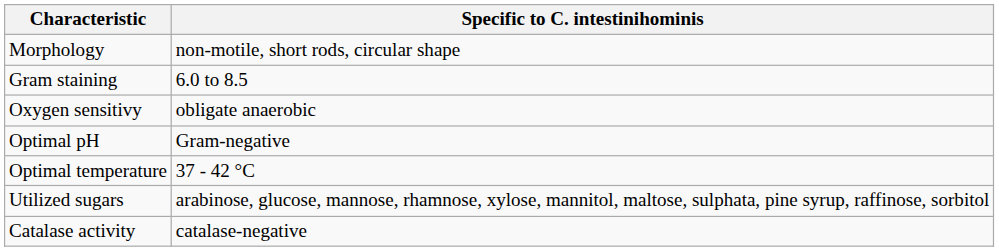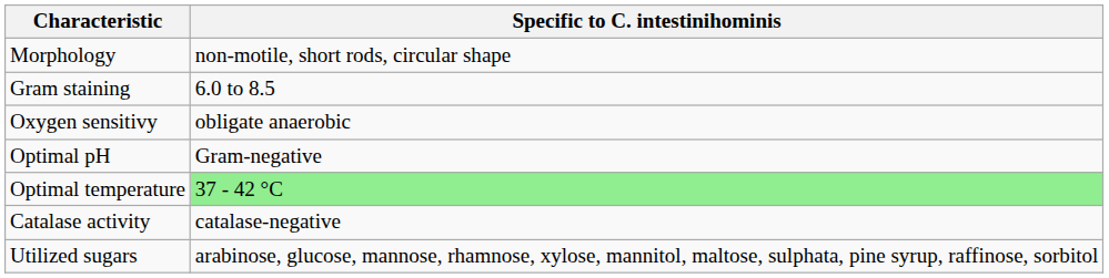 <table class="wikitable">
 <tr>
 <th>Characteristic</th>
 <th>Specific to C. intestinihominis</th>
 </tr>
 <tr>
 <td>Morphology</td>
 <td>non-motile, short rods, circular shape</td>
 </tr>
 <tr>
 <td>Gram staining</td>
 <td>6.0 to 8.5</td>
 </tr>
 <tr>
 <td>Oxygen sensitivy</td>
 <td>obligate anaerobic</td>
 </tr>
 <tr>
 <td>Optimal pH</td>
 <td>Gram-negative</td>
 </tr>
 <tr>
 <td>Optimal temperature</td>
-<td>37 - 42 °C</td>
+<td style="background: lightgreen;">37 - 42 °C</td>
+</tr>
+<tr>
+<td>Catalase activity</td>
+<td>catalase-negative</td>
 </tr>
 <tr>
 <td>Utilized sugars</td>
 <td>arabinose, glucose, mannose, rhamnose, xylose, mannitol, maltose, sulphata, pine syrup, raffinose, sorbitol</td>
 </tr>
-<tr>
-<td>Catalase activity</td>
-<td>catalase-negative</td>
-</tr>
 </table>
